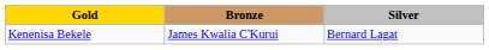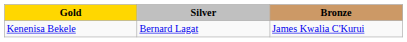 <table class="wikitable" style="text-align:left">
 <tr align="center">
 <td width=200 bgcolor=gold><strong>Gold</strong></td>
+<td width=200 bgcolor=silver><strong>Silver</strong></td>
 <td width=200 bgcolor=CC9966><strong>Bronze</strong></td>
-<td width=200 bgcolor=silver><strong>Silver</strong></td>
 </tr>
 <tr>
 <td><a href='#'>Kenenisa Bekele</a><br><em> </em></td>
+<td><a href='#'>Bernard Lagat</a><br><em></em></td>
 <td><a href='#'>James Kwalia C'Kurui</a> <br><em></em></td>
-<td><a href='#'>Bernard Lagat</a><br><em></em></td>
 </tr>
 </table>
